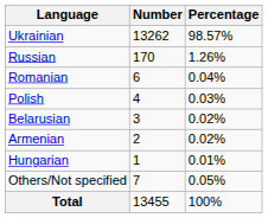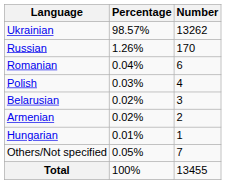 <table class="wikitable sortable">
 <tr>
 <th>Language</th>
+<th>Percentage</th>
 <th>Number</th>
-<th>Percentage</th>
 </tr>
 <tr>
 <td><a href='#'>Ukrainian</a></td>
+<td>98.57%</td>
 <td>13262</td>
-<td>98.57%</td>
 </tr>
 <tr>
 <td><a href='#'>Russian</a></td>
+<td>1.26%</td>
 <td>170</td>
-<td>1.26%</td>
 </tr>
 <tr>
 <td><a href='#'>Romanian</a></td>
+<td>0.04%</td>
 <td>6</td>
-<td>0.04%</td>
 </tr>
 <tr>
 <td><a href='#'>Polish</a></td>
+<td>0.03%</td>
 <td>4</td>
-<td>0.03%</td>
 </tr>
 <tr>
 <td><a href='#'>Belarusian</a></td>
+<td>0.02%</td>
 <td>3</td>
-<td>0.02%</td>
 </tr>
 <tr>
 <td><a href='#'>Armenian</a></td>
+<td>0.02%</td>
 <td>2</td>
-<td>0.02%</td>
 </tr>
 <tr>
 <td><a href='#'>Hungarian</a></td>
+<td>0.01%</td>
 <td>1</td>
-<td>0.01%</td>
 </tr>
 <tr>
 <td>Others/Not specified</td>
+<td>0.05%</td>
 <td>7</td>
-<td>0.05%</td>
 </tr>
 <tr class="sortbottom">
 <th>Total</th>
+<td>100%</td>
 <td>13455</td>
-<td>100%</td>
 </tr>
 </table>
